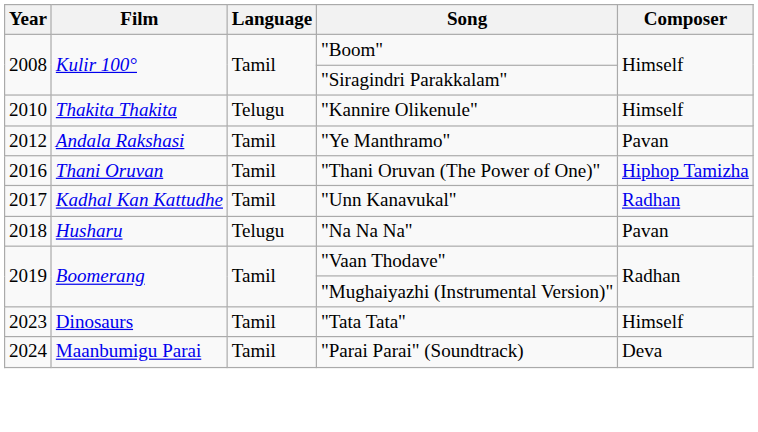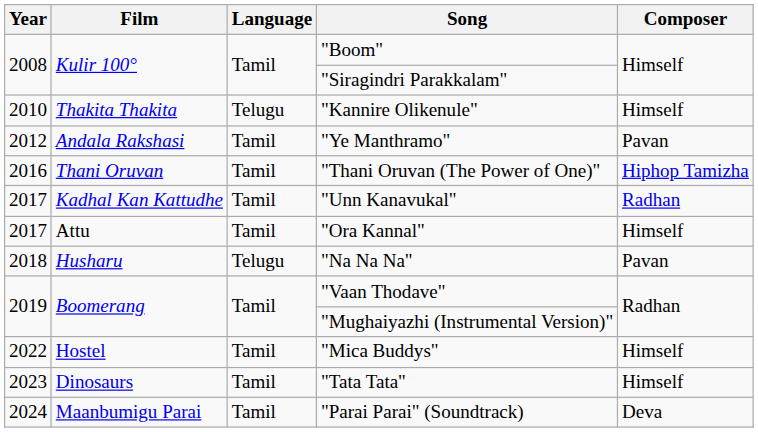 <table class="wikitable">
 <tr>
 <th>Year</th>
 <th>Film</th>
 <th>Language</th>
 <th>Song</th>
 <th>Composer</th>
 </tr>
 <tr>
 <td rowspan="2">2008</td>
 <td rowspan="2"><em><a href='#'>Kulir 100°</a></em></td>
 <td rowspan="2">Tamil</td>
 <td>"Boom"</td>
 <td rowspan="2">Himself</td>
 </tr>
 <tr>
 <td>"Siragindri Parakkalam"</td>
 </tr>
 <tr>
 <td>2010</td>
 <td><em><a href='#'>Thakita Thakita</a></em></td>
 <td>Telugu</td>
 <td>"Kannire Olikenule"</td>
 <td>Himself</td>
 </tr>
 <tr>
 <td>2012</td>
 <td><em><a href='#'>Andala Rakshasi</a></em></td>
 <td>Tamil</td>
 <td>"Ye Manthramo"</td>
 <td>Pavan</td>
 </tr>
 <tr>
 <td>2016</td>
 <td><em><a href='#'>Thani Oruvan</a></em></td>
 <td>Tamil</td>
 <td>"Thani Oruvan (The Power of One)"</td>
 <td><a href='#'>Hiphop Tamizha</a></td>
 </tr>
 <tr>
 <td>2017</td>
 <td><em><a href='#'>Kadhal Kan Kattudhe</a></em></td>
 <td>Tamil</td>
 <td>"Unn Kanavukal"</td>
 <td><a href='#'>Radhan</a></td>
 </tr>
 <tr>
+<td>2017</td>
+<td>Attu</td>
+<td>Tamil</td>
+<td>"Ora Kannal"</td>
+<td>Himself</td>
+</tr>
+<tr>
 <td>2018</td>
 <td><em><a href='#'>Husharu</a></em></td>
 <td>Telugu</td>
 <td>"Na Na Na"</td>
 <td>Pavan</td>
 </tr>
 <tr>
 <td rowspan="2">2019</td>
 <td rowspan="2"><em><a href='#'>Boomerang</a></em></td>
 <td rowspan="2">Tamil</td>
 <td>"Vaan Thodave"</td>
 <td rowspan="2">Radhan</td>
 </tr>
 <tr>
 <td>"Mughaiyazhi (Instrumental Version)"</td>
 </tr>
 <tr>
+<td>2022</td>
+<td><a href='#'>Hostel</a></td>
+<td>Tamil</td>
+<td>"Mica Buddys"</td>
+<td>Himself</td>
+</tr>
+<tr>
 <td>2023</td>
 <td><a href='#'>Dinosaurs</a></td>
 <td>Tamil</td>
 <td>"Tata Tata"</td>
 <td>Himself</td>
 </tr>
 <tr>
 <td>2024</td>
 <td><a href='#'>Maanbumigu Parai</a></td>
 <td>Tamil</td>
 <td>"Parai Parai" (Soundtrack)</td>
 <td>Deva</td>
 </tr>
 </table>
